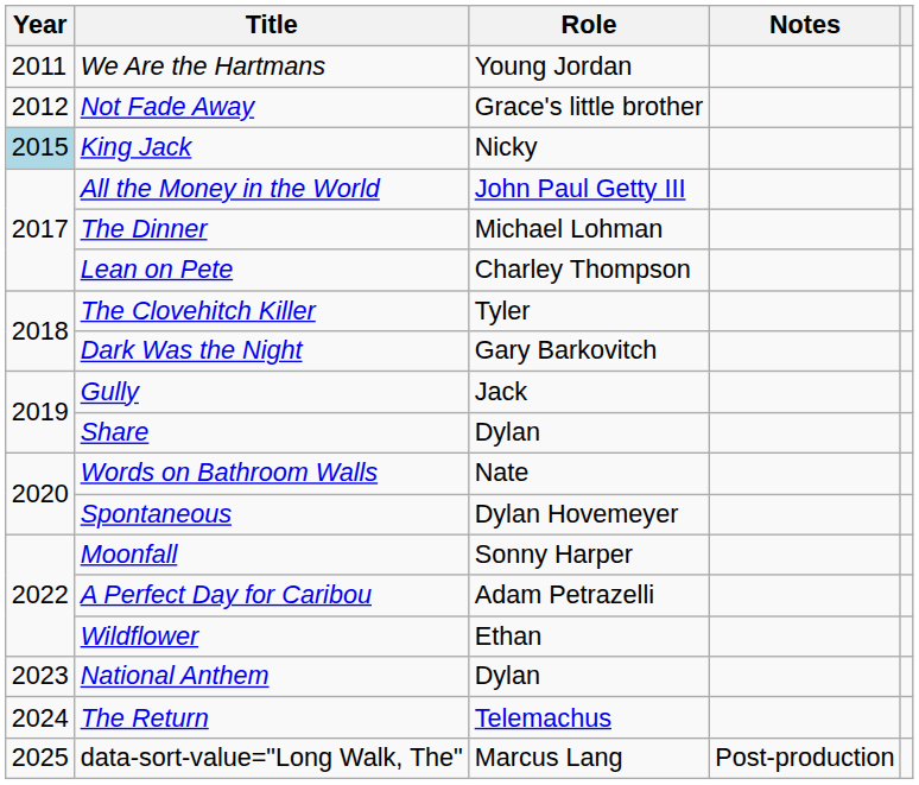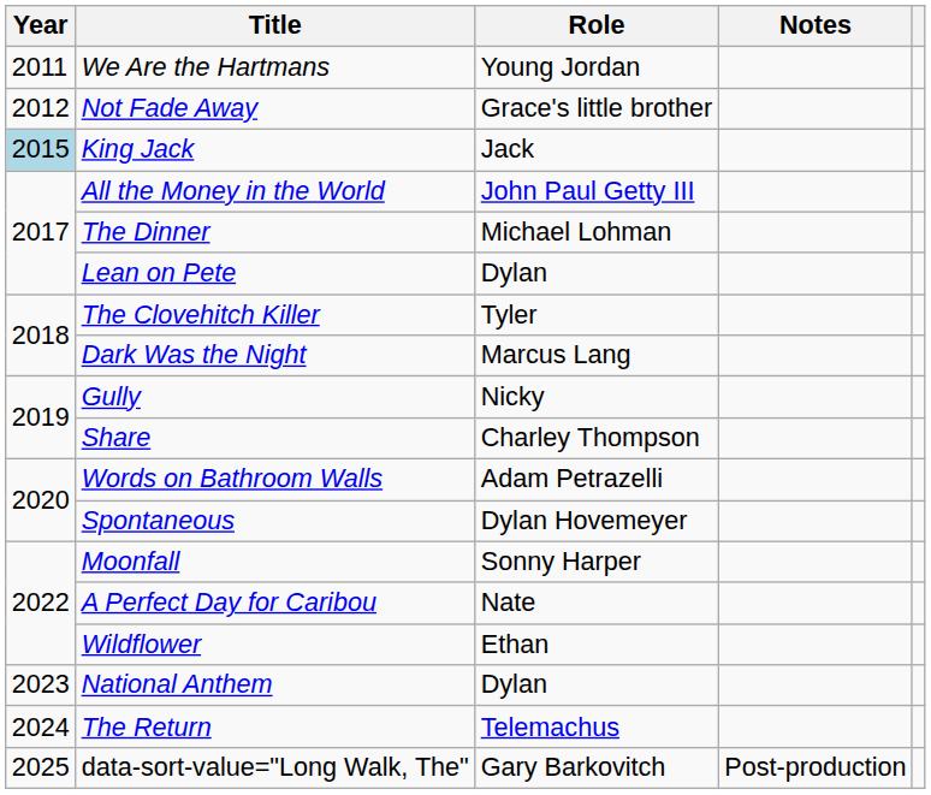 <table class="wikitable plainrowheaders sortable">
 <tr>
 <th>Year</th>
 <th>Title</th>
 <th>Role</th>
 <th>Notes</th>
 <th scope="col" class="unsortable"></th>
 </tr>
 <tr>
 <td>2011</td>
 <td><em>We Are the Hartmans</em></td>
 <td>Young Jordan</td>
 <td></td>
 <td style="text-align: center;"></td>
 </tr>
 <tr>
 <td>2012</td>
 <td><em><a href='#'>Not Fade Away</a></em></td>
 <td>Grace's little brother</td>
 <td></td>
 <td style="text-align: center;"></td>
 </tr>
 <tr>
 <td style="background: lightblue;">2015</td>
 <td><em><a href='#'>King Jack</a></em></td>
-<td>Nicky</td>
+<td>Jack</td>
 <td></td>
 <td style="text-align: center;"></td>
 </tr>
 <tr>
 <td rowspan="3">2017</td>
 <td><em><a href='#'>All the Money in the World</a></em></td>
 <td><a href='#'>John Paul Getty III</a></td>
 <td></td>
 <td style="text-align: center;"></td>
 </tr>
 <tr>
 <td data-sort-value="Dinner, The"><em><a href='#'>The Dinner</a></em></td>
 <td>Michael Lohman</td>
 <td></td>
 <td style="text-align: center;"></td>
 </tr>
 <tr>
 <td><em><a href='#'>Lean on Pete</a></em></td>
-<td>Charley Thompson</td>
+<td>Dylan</td>
 <td></td>
 <td style="text-align: center;"></td>
 </tr>
 <tr>
 <td rowspan="2">2018</td>
 <td data-sort-value="Clovehitch Killer, The"><em><a href='#'>The Clovehitch Killer</a></em></td>
 <td>Tyler</td>
 <td></td>
 <td style="text-align: center;"></td>
 </tr>
 <tr>
 <td><em><a href='#'>Dark Was the Night</a></em></td>
-<td>Gary Barkovitch</td>
+<td>Marcus Lang</td>
 <td></td>
 <td style="text-align: center;"></td>
 </tr>
 <tr>
 <td rowspan="2">2019</td>
 <td><em><a href='#'>Gully</a></em></td>
-<td>Jack</td>
+<td>Nicky</td>
 <td></td>
 <td style="text-align: center;"></td>
 </tr>
 <tr>
 <td><em><a href='#'>Share</a></em></td>
-<td>Dylan</td>
+<td>Charley Thompson</td>
 <td></td>
 <td style="text-align: center;"></td>
 </tr>
 <tr>
 <td rowspan="2">2020</td>
 <td><em><a href='#'>Words on Bathroom Walls</a></em></td>
-<td>Nate</td>
+<td>Adam Petrazelli</td>
 <td></td>
 <td style="text-align: center;"></td>
 </tr>
 <tr>
 <td><em><a href='#'>Spontaneous</a></em></td>
 <td>Dylan Hovemeyer</td>
 <td></td>
 <td style="text-align: center;"></td>
 </tr>
 <tr>
 <td rowspan="3">2022</td>
 <td><em><a href='#'>Moonfall</a></em></td>
 <td>Sonny Harper</td>
 <td></td>
 <td style="text-align: center;"></td>
 </tr>
 <tr>
 <td data-sort-value="Perfect Day for Caribou, A"><em><a href='#'>A Perfect Day for Caribou</a></em></td>
-<td>Adam Petrazelli</td>
+<td>Nate</td>
 <td></td>
 <td style="text-align: center;"></td>
 </tr>
 <tr>
 <td><em><a href='#'>Wildflower</a></em></td>
 <td>Ethan</td>
 <td></td>
 <td style="text-align: center;"></td>
 </tr>
 <tr>
 <td>2023</td>
 <td><em><a href='#'>National Anthem</a></em></td>
 <td>Dylan</td>
 <td></td>
 <td style="text-align: center;"></td>
 </tr>
 <tr>
 <td>2024</td>
 <td data-sort-value="Return, The"><em><a href='#'>The Return</a></em></td>
 <td><a href='#'>Telemachus</a></td>
 <td></td>
 <td style="text-align: center;"></td>
 </tr>
 <tr>
 <td>2025</td>
 <td>data-sort-value="Long Walk, The" </td>
-<td>Marcus Lang</td>
+<td>Gary Barkovitch</td>
 <td>Post-production</td>
 <td style="text-align: center;"></td>
 </tr>
 </table>
